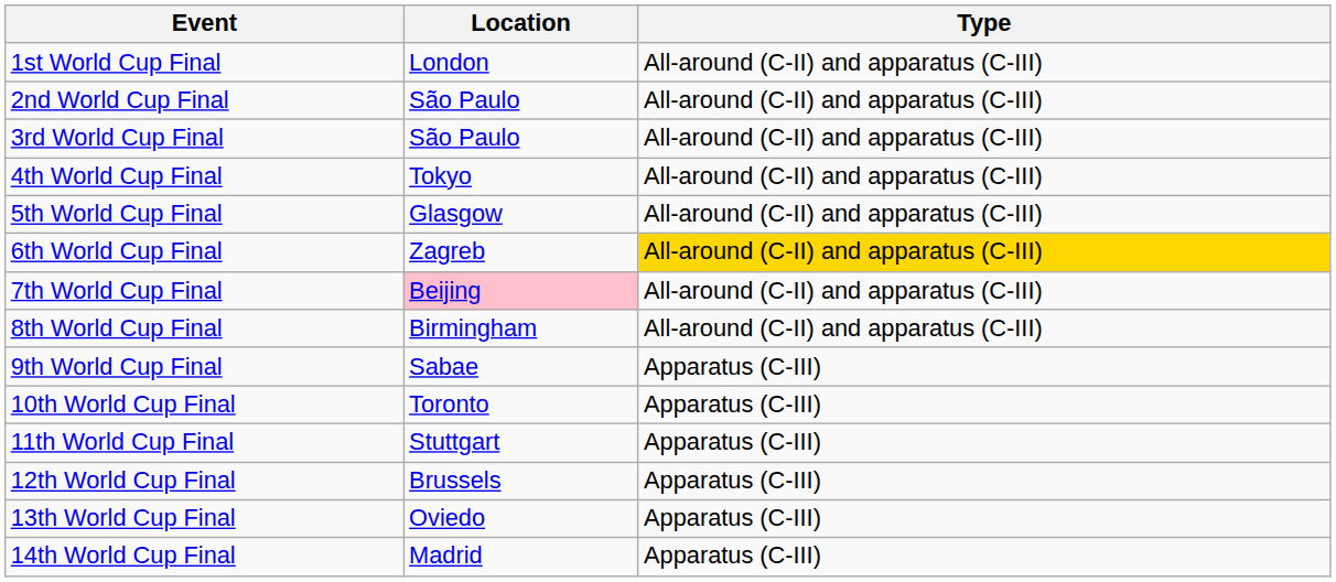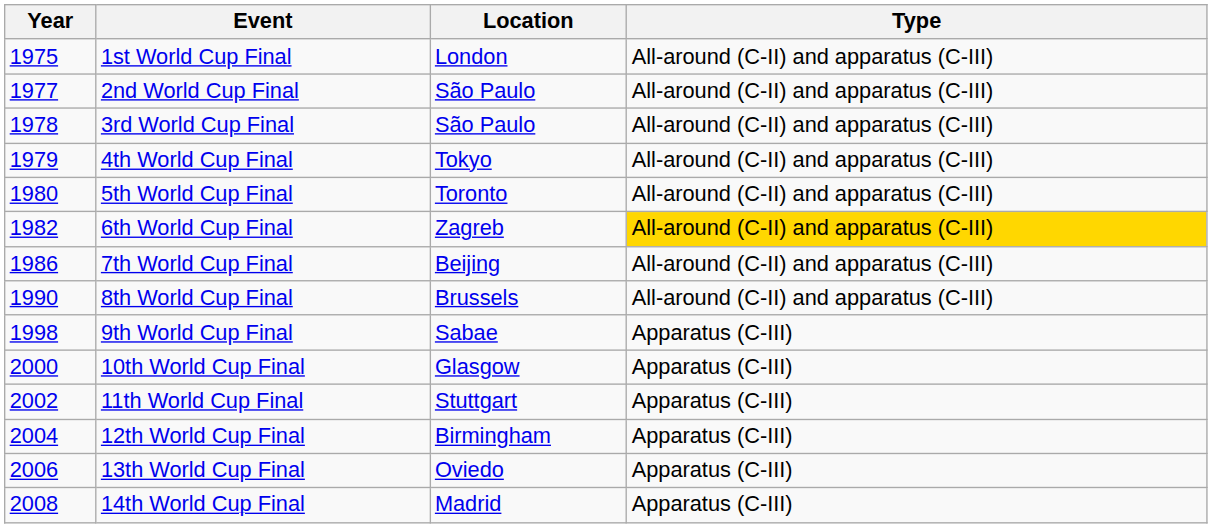 <table class="wikitable sortable" style="width:70%">
 <tr>
+<th>Year</th>
 <th>Event</th>
 <th>Location</th>
 <th>Type</th>
 </tr>
 <tr>
+<td><a href='#'>1975</a></td>
 <td><a href='#'>1st World Cup Final</a></td>
 <td> <a href='#'>London</a></td>
 <td>All-around (C-II) and apparatus (C-III)</td>
 </tr>
 <tr>
+<td><a href='#'>1977</a></td>
 <td><a href='#'>2nd World Cup Final</a></td>
 <td> <a href='#'>São Paulo</a></td>
 <td>All-around (C-II) and apparatus (C-III)</td>
 </tr>
 <tr>
+<td><a href='#'>1978</a></td>
 <td><a href='#'>3rd World Cup Final</a></td>
 <td> <a href='#'>São Paulo</a></td>
 <td>All-around (C-II) and apparatus (C-III)</td>
 </tr>
 <tr>
+<td><a href='#'>1979</a></td>
 <td><a href='#'>4th World Cup Final</a></td>
 <td> <a href='#'>Tokyo</a></td>
 <td>All-around (C-II) and apparatus (C-III)</td>
 </tr>
 <tr>
+<td><a href='#'>1980</a></td>
 <td><a href='#'>5th World Cup Final</a></td>
-<td> <a href='#'>Glasgow</a></td>
+<td> <a href='#'>Toronto</a></td>
 <td>All-around (C-II) and apparatus (C-III)</td>
 </tr>
 <tr>
+<td><a href='#'>1982</a></td>
 <td><a href='#'>6th World Cup Final</a></td>
 <td> <a href='#'>Zagreb</a></td>
 <td style="background: gold;">All-around (C-II) and apparatus (C-III)</td>
 </tr>
 <tr>
+<td><a href='#'>1986</a></td>
 <td><a href='#'>7th World Cup Final</a></td>
-<td style="background: pink;"> <a href='#'>Beijing</a></td>
+<td> <a href='#'>Beijing</a></td>
 <td>All-around (C-II) and apparatus (C-III)</td>
 </tr>
 <tr>
+<td><a href='#'>1990</a></td>
 <td><a href='#'>8th World Cup Final</a></td>
-<td> <a href='#'>Birmingham</a></td>
+<td> <a href='#'>Brussels</a></td>
 <td>All-around (C-II) and apparatus (C-III)</td>
 </tr>
 <tr>
+<td><a href='#'>1998</a></td>
 <td><a href='#'>9th World Cup Final</a></td>
 <td> <a href='#'>Sabae</a></td>
 <td>Apparatus (C-III)</td>
 </tr>
 <tr>
+<td><a href='#'>2000</a></td>
 <td><a href='#'>10th World Cup Final</a></td>
-<td> <a href='#'>Toronto</a></td>
+<td> <a href='#'>Glasgow</a></td>
 <td>Apparatus (C-III)</td>
 </tr>
 <tr>
+<td><a href='#'>2002</a></td>
 <td><a href='#'>11th World Cup Final</a></td>
 <td> <a href='#'>Stuttgart</a></td>
 <td>Apparatus (C-III)</td>
 </tr>
 <tr>
+<td><a href='#'>2004</a></td>
 <td><a href='#'>12th World Cup Final</a></td>
-<td> <a href='#'>Brussels</a></td>
+<td> <a href='#'>Birmingham</a></td>
 <td>Apparatus (C-III)</td>
 </tr>
 <tr>
+<td><a href='#'>2006</a></td>
 <td><a href='#'>13th World Cup Final</a></td>
 <td> <a href='#'>Oviedo</a></td>
 <td>Apparatus (C-III)</td>
 </tr>
 <tr>
+<td><a href='#'>2008</a></td>
 <td><a href='#'>14th World Cup Final</a></td>
 <td> <a href='#'>Madrid</a></td>
 <td>Apparatus (C-III)</td>
 </tr>
 </table>
